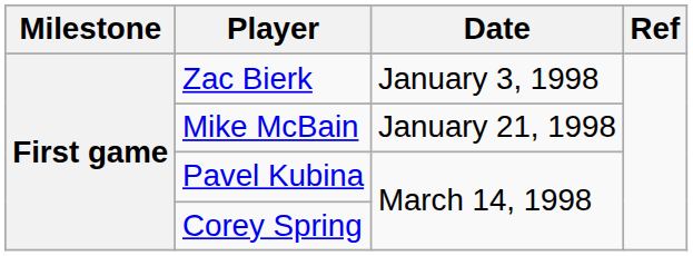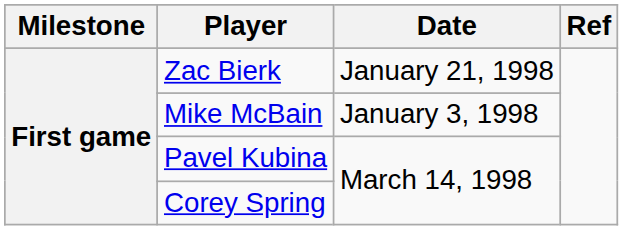 <table class="wikitable">
 <tr>
 <th scope="col">Milestone</th>
 <th scope="col">Player</th>
 <th scope="col">Date</th>
 <th scope="col">Ref</th>
 </tr>
 <tr>
 <th rowspan=4>First game</th>
 <td><a href='#'>Zac Bierk</a></td>
-<td>January 3, 1998</td>
+<td>January 21, 1998</td>
 <td rowspan=4></td>
 </tr>
 <tr>
 <td><a href='#'>Mike McBain</a></td>
-<td>January 21, 1998</td>
+<td>January 3, 1998</td>
 </tr>
 <tr>
 <td><a href='#'>Pavel Kubina</a></td>
 <td rowspan=2>March 14, 1998</td>
 </tr>
 <tr>
 <td><a href='#'>Corey Spring</a></td>
 </tr>
 </table>
